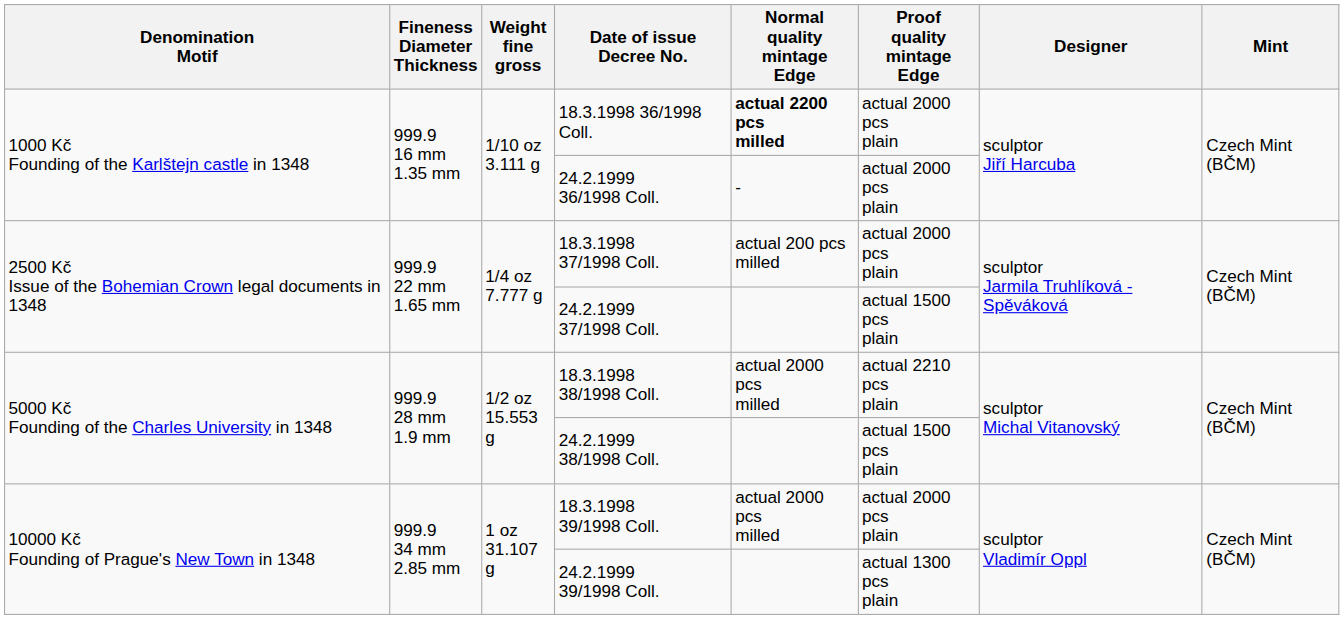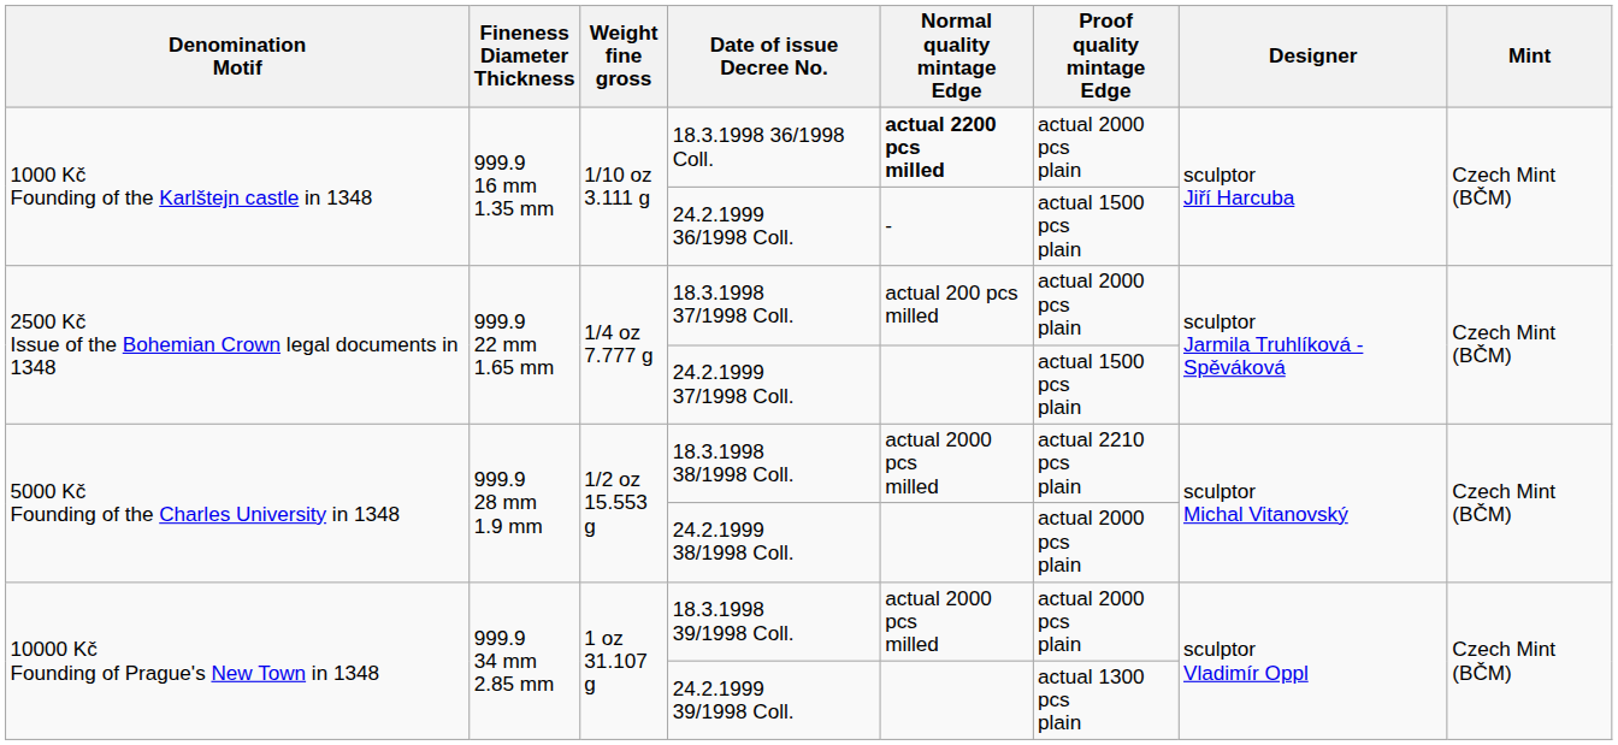 <table class="wikitable">
 <tr>
 <th>Denomination<br>Motif</th>
 <th>Fineness<br>Diameter<br>Thickness</th>
 <th>Weight<br>fine<br>gross</th>
 <th>Date of issue<br>Decree No.</th>
 <th>Normal<br>quality<br>mintage<br>Edge</th>
 <th>Proof<br>quality<br>mintage<br>Edge</th>
 <th>Designer</th>
 <th>Mint</th>
 </tr>
 <tr>
 <td rowspan="2">1000 Kč<br>Founding of the <a href='#'>Karlštejn castle</a> in 1348</td>
 <td rowspan="2">999.9<br>16 mm<br>1.35 mm</td>
 <td rowspan="2">1/10 oz<br>3.111 g</td>
 <td>18.3.1998 36/1998 Coll.</td>
 <td><strong>actual 2200 pcs<br>milled</strong></td>
 <td>actual 2000 pcs<br>plain</td>
 <td rowspan="2">sculptor<br><a href='#'>Jiří Harcuba</a></td>
 <td rowspan="2">Czech Mint (BČM)</td>
 </tr>
 <tr>
 <td>24.2.1999<br>36/1998 Coll.</td>
 <td>-</td>
-<td>actual 2000 pcs<br>plain</td>
+<td>actual 1500 pcs<br>plain</td>
 </tr>
 <tr>
 <td rowspan="2">2500 Kč<br>Issue of the <a href='#'>Bohemian Crown</a> legal documents in 1348</td>
 <td rowspan="2">999.9<br>22 mm<br>1.65 mm</td>
 <td rowspan="2">1/4 oz<br>7.777 g</td>
 <td>18.3.1998<br>37/1998 Coll.</td>
 <td>actual 200 pcs<br>milled</td>
 <td>actual 2000 pcs<br>plain</td>
 <td rowspan="2">sculptor<br><a href='#'>Jarmila Truhlíková -Spěváková</a></td>
 <td rowspan="2">Czech Mint (BČM)</td>
 </tr>
 <tr>
 <td>24.2.1999<br>37/1998 Coll.</td>
 <td></td>
 <td>actual 1500 pcs<br>plain</td>
 </tr>
 <tr>
 <td rowspan="2">5000 Kč<br>Founding of the <a href='#'>Charles University</a> in 1348</td>
 <td rowspan="2">999.9<br>28 mm<br>1.9 mm</td>
 <td rowspan="2">1/2 oz<br>15.553 g</td>
 <td>18.3.1998<br>38/1998 Coll.</td>
 <td>actual 2000 pcs<br>milled</td>
 <td>actual 2210 pcs<br>plain</td>
 <td rowspan="2">sculptor<br><a href='#'>Michal Vitanovský</a></td>
 <td rowspan="2">Czech Mint (BČM)</td>
 </tr>
 <tr>
 <td>24.2.1999<br>38/1998 Coll.</td>
 <td></td>
-<td>actual 1500 pcs<br>plain</td>
+<td>actual 2000 pcs<br>plain</td>
 </tr>
 <tr>
 <td rowspan="2">10000 Kč<br>Founding of Prague's <a href='#'>New Town</a> in 1348</td>
 <td rowspan="2">999.9<br>34 mm<br>2.85 mm</td>
 <td rowspan="2">1 oz<br>31.107 g</td>
 <td>18.3.1998<br>39/1998 Coll.</td>
 <td>actual 2000 pcs<br>milled</td>
 <td>actual 2000 pcs<br>plain</td>
 <td rowspan="2">sculptor<br><a href='#'>Vladimír Oppl</a></td>
 <td rowspan="2">Czech Mint (BČM)</td>
 </tr>
 <tr>
 <td>24.2.1999<br>39/1998 Coll.</td>
 <td></td>
 <td>actual 1300 pcs<br>plain</td>
 </tr>
 </table>
